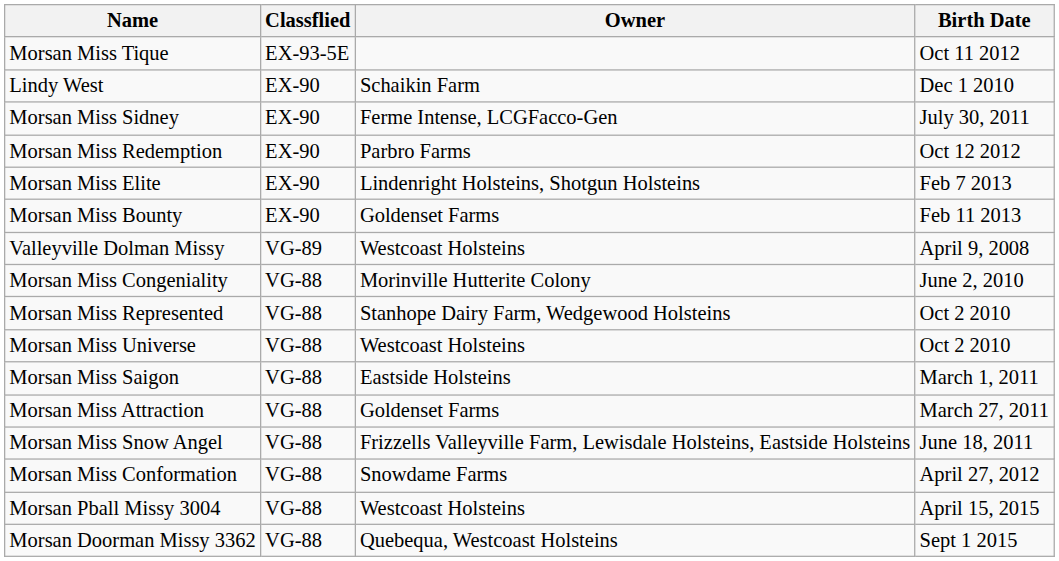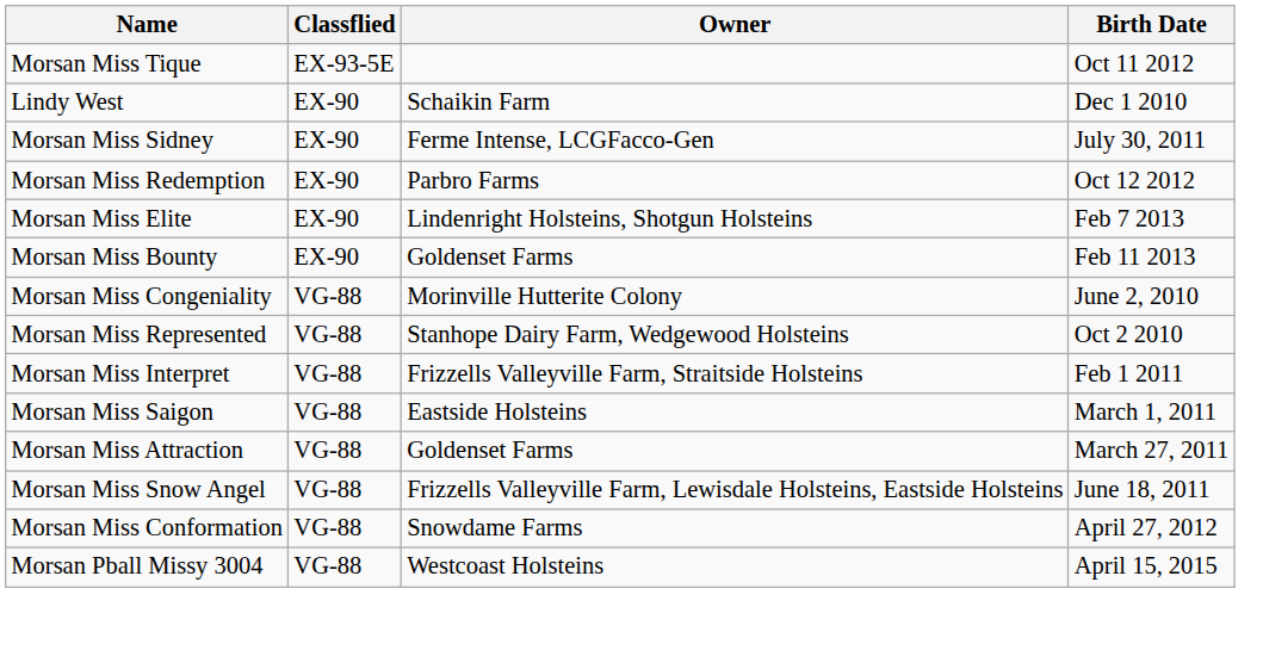 <table class="wikitable">
 <tr>
 <th>Name</th>
 <th>Classflied</th>
 <th>Owner</th>
 <th>Birth Date</th>
 </tr>
 <tr>
 <td>Morsan Miss Tique</td>
 <td>EX-93-5E</td>
 <td></td>
 <td>Oct 11 2012</td>
 </tr>
 <tr>
 <td>Lindy West</td>
 <td>EX-90</td>
 <td>Schaikin Farm</td>
 <td>Dec 1 2010</td>
 </tr>
 <tr>
 <td>Morsan Miss Sidney</td>
 <td>EX-90</td>
 <td>Ferme Intense, LCGFacco-Gen</td>
 <td>July 30, 2011</td>
 </tr>
 <tr>
 <td>Morsan Miss Redemption</td>
 <td>EX-90</td>
 <td>Parbro Farms</td>
 <td>Oct 12 2012</td>
 </tr>
 <tr>
 <td>Morsan Miss Elite</td>
 <td>EX-90</td>
 <td>Lindenright Holsteins, Shotgun Holsteins</td>
 <td>Feb 7 2013</td>
 </tr>
 <tr>
 <td>Morsan Miss Bounty</td>
 <td>EX-90</td>
 <td>Goldenset Farms</td>
 <td>Feb 11 2013</td>
 </tr>
 <tr>
-<td>Valleyville Dolman Missy</td>
-<td>VG-89</td>
-<td>Westcoast Holsteins</td>
-<td>April 9, 2008</td>
-</tr>
-<tr>
 <td>Morsan Miss Congeniality</td>
 <td>VG-88</td>
 <td>Morinville Hutterite Colony</td>
 <td>June 2, 2010</td>
 </tr>
 <tr>
 <td>Morsan Miss Represented</td>
 <td>VG-88</td>
 <td>Stanhope Dairy Farm, Wedgewood Holsteins</td>
 <td>Oct 2 2010</td>
 </tr>
 <tr>
-<td>Morsan Miss Universe</td>
+<td>Morsan Miss Interpret</td>
 <td>VG-88</td>
-<td>Westcoast Holsteins</td>
-<td>Oct 2 2010</td>
+<td>Frizzells Valleyville Farm, Straitside Holsteins</td>
+<td>Feb 1 2011</td>
 </tr>
 <tr>
 <td>Morsan Miss Saigon</td>
 <td>VG-88</td>
 <td>Eastside Holsteins</td>
 <td>March 1, 2011</td>
 </tr>
 <tr>
 <td>Morsan Miss Attraction</td>
 <td>VG-88</td>
 <td>Goldenset Farms</td>
 <td>March 27, 2011</td>
 </tr>
 <tr>
 <td>Morsan Miss Snow Angel</td>
 <td>VG-88</td>
 <td>Frizzells Valleyville Farm, Lewisdale Holsteins, Eastside Holsteins</td>
 <td>June 18, 2011</td>
 </tr>
 <tr>
 <td>Morsan Miss Conformation</td>
 <td>VG-88</td>
 <td>Snowdame Farms</td>
 <td>April 27, 2012</td>
 </tr>
 <tr>
 <td>Morsan Pball Missy 3004</td>
 <td>VG-88</td>
 <td>Westcoast Holsteins</td>
 <td>April 15, 2015</td>
 </tr>
-<tr>
-<td>Morsan Doorman Missy 3362</td>
-<td>VG-88</td>
-<td>Quebequa, Westcoast Holsteins</td>
-<td>Sept 1 2015</td>
-</tr>
 </table>
